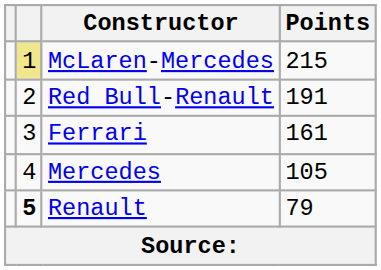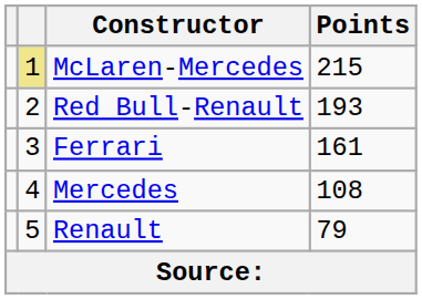 <table class="wikitable" style="font-size: 85%;">
 <tr>
 <th></th>
 <th></th>
 <th>Constructor</th>
 <th>Points</th>
 </tr>
 <tr>
 <td></td>
 <td align="center" style="background: khaki;">1</td>
 <td> <a href='#'>McLaren</a>-<a href='#'>Mercedes</a></td>
 <td>215</td>
 </tr>
 <tr>
 <td></td>
 <td align="center">2</td>
 <td> <a href='#'>Red Bull</a>-<a href='#'>Renault</a></td>
-<td>191</td>
+<td>193</td>
 </tr>
 <tr>
 <td></td>
 <td align="center">3</td>
 <td> <a href='#'>Ferrari</a></td>
 <td>161</td>
 </tr>
 <tr>
 <td></td>
 <td align="center">4</td>
 <td> <a href='#'>Mercedes</a></td>
-<td>105</td>
+<td>108</td>
 </tr>
 <tr>
 <td></td>
-<td align="center"><strong>5</strong></td>
+<td align="center">5</td>
 <td> <a href='#'>Renault</a></td>
 <td>79</td>
 </tr>
 <tr>
 <th colspan=4>Source: </th>
 </tr>
 </table>
